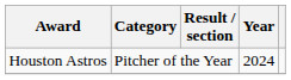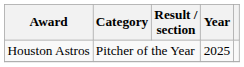 <table class="wikitable">
 <tr>
 <th>Award</th>
 <th>Category</th>
 <th>Result /<br> section</th>
 <th>Year</th>
 <th></th>
 </tr>
 <tr>
 <td>Houston Astros</td>
 <td colspan="2">Pitcher of the Year</td>
-<td style="text-align:center;">2024</td>
+<td style="text-align:center;">2025</td>
 <td style="text-align:center;"></td>
 </tr>
 <tr>
 </tr>
 </table>
